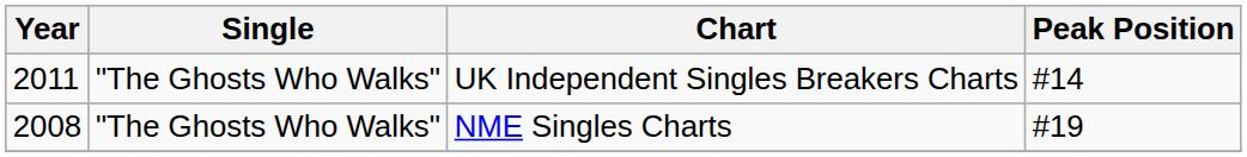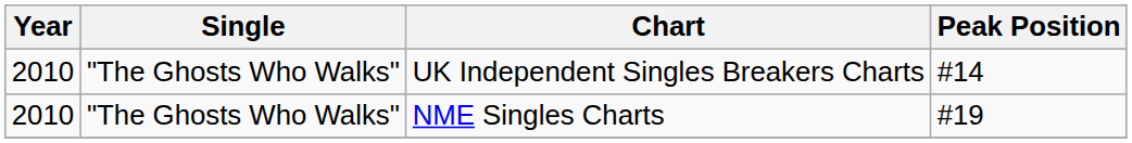 <table class="wikitable">
 <tr>
 <th align="left">Year</th>
 <th align="left">Single</th>
 <th align="left">Chart</th>
 <th align="left">Peak Position</th>
 </tr>
 <tr>
-<td align="left">2011</td>
+<td align="left">2010</td>
 <td align="left">"The Ghosts Who Walks"</td>
 <td align="left">UK Independent Singles Breakers Charts</td>
 <td align="left">#14</td>
 </tr>
 <tr>
-<td align="left">2008</td>
+<td align="left">2010</td>
 <td align="left">"The Ghosts Who Walks"</td>
 <td align="left"><a href='#'>NME</a> Singles Charts</td>
 <td align="left">#19</td>
 </tr>
 <tr>
 </tr>
 </table>
